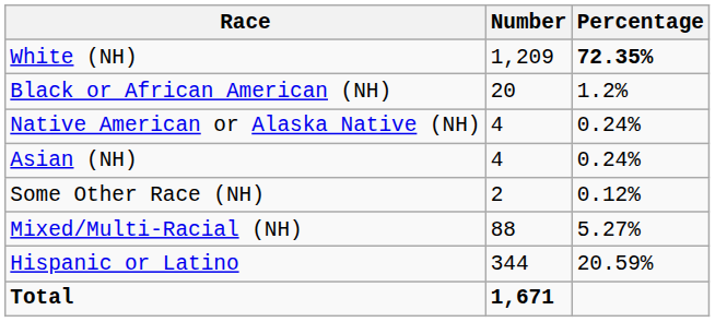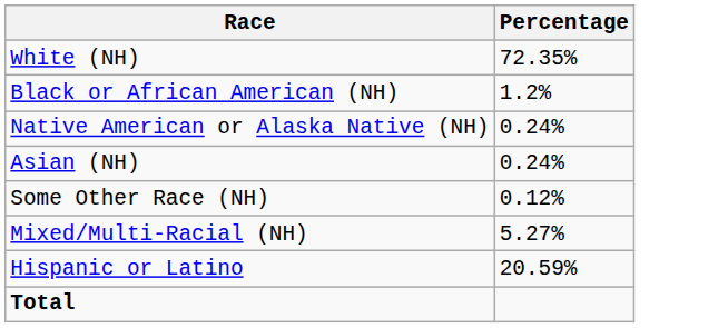 <table class="wikitable">
 <tr>
 <th>Race</th>
-<th>Number</th>
 <th>Percentage</th>
 </tr>
 <tr>
 <td><a href='#'>White</a> (NH)</td>
-<td>1,209</td>
-<td><strong>72.35%</strong></td>
+<td>72.35%</td>
 </tr>
 <tr>
 <td><a href='#'>Black or African American</a> (NH)</td>
-<td>20</td>
 <td>1.2%</td>
 </tr>
 <tr>
 <td><a href='#'>Native American</a> or <a href='#'>Alaska Native</a> (NH)</td>
-<td>4</td>
 <td>0.24%</td>
 </tr>
 <tr>
 <td><a href='#'>Asian</a> (NH)</td>
-<td>4</td>
 <td>0.24%</td>
 </tr>
 <tr>
 <td>Some Other Race (NH)</td>
-<td>2</td>
 <td>0.12%</td>
 </tr>
 <tr>
 <td><a href='#'>Mixed/Multi-Racial</a> (NH)</td>
-<td>88</td>
 <td>5.27%</td>
 </tr>
 <tr>
 <td><a href='#'>Hispanic or Latino</a></td>
-<td>344</td>
 <td>20.59%</td>
 </tr>
 <tr>
 <td><strong>Total</strong></td>
-<td><strong>1,671</strong></td>
 <td></td>
 </tr>
 </table>
